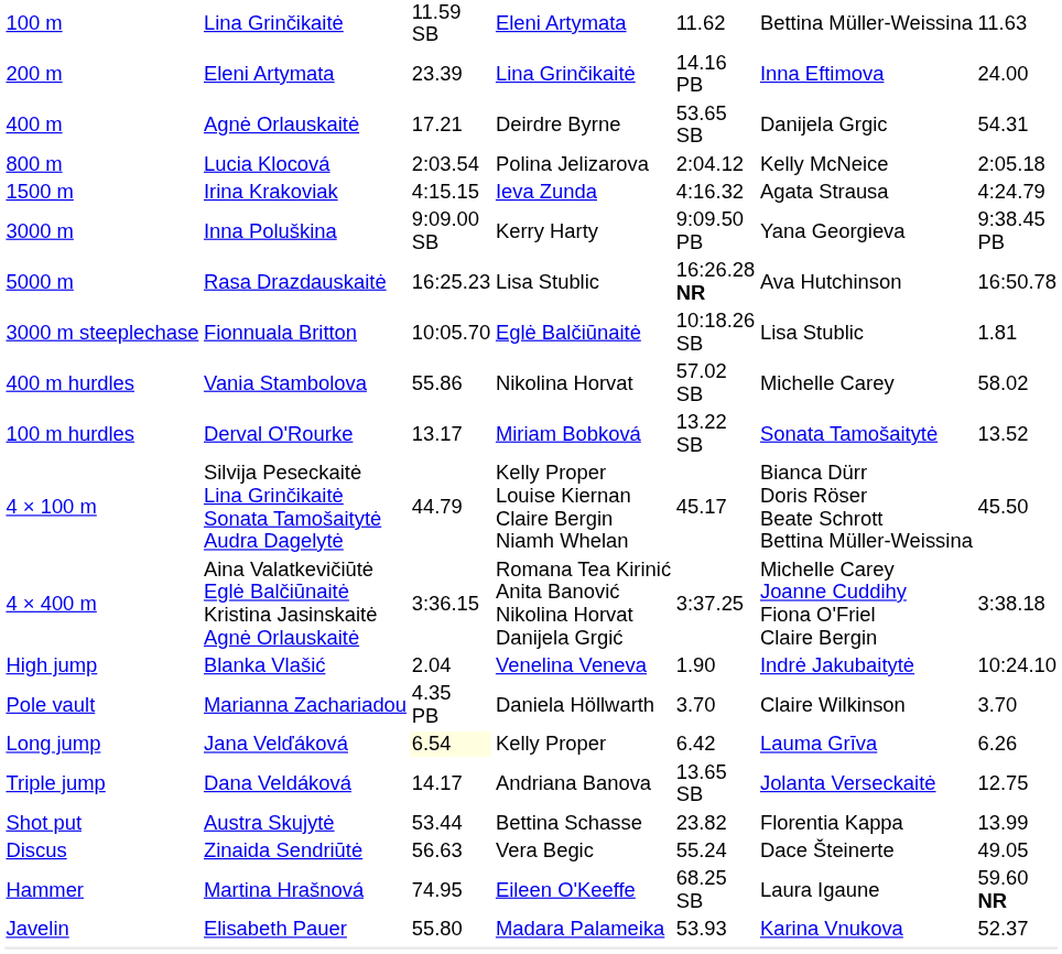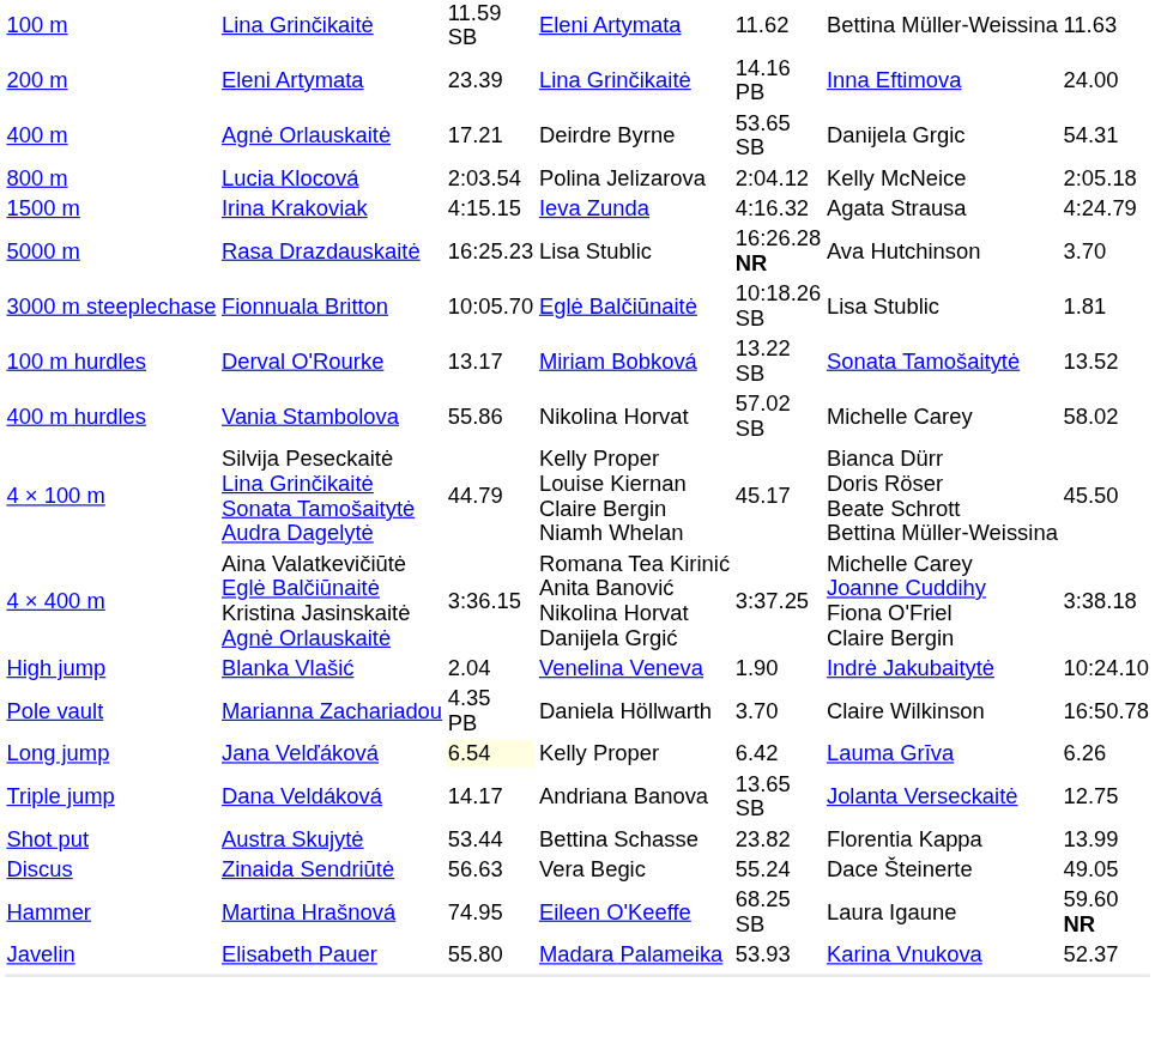 <table>
 <tr>
 <td><a href='#'>100 m</a></td>
 <td><a href='#'>Lina Grinčikaitė</a> <br></td>
 <td>11.59<br>SB</td>
 <td><a href='#'>Eleni Artymata</a> <br></td>
 <td>11.62</td>
 <td>Bettina Müller-Weissina <br></td>
 <td>11.63</td>
 </tr>
 <tr>
 <td><a href='#'>200 m</a></td>
 <td><a href='#'>Eleni Artymata</a> <br></td>
 <td>23.39</td>
 <td><a href='#'>Lina Grinčikaitė</a> <br></td>
 <td>14.16<br>PB</td>
 <td><a href='#'>Inna Eftimova</a> <br></td>
 <td>24.00</td>
 </tr>
 <tr>
 <td><a href='#'>400 m</a></td>
 <td><a href='#'>Agnė Orlauskaitė</a> <br></td>
 <td>17.21</td>
 <td>Deirdre Byrne <br></td>
 <td>53.65<br>SB</td>
 <td>Danijela Grgic <br></td>
 <td>54.31</td>
 </tr>
 <tr>
 <td><a href='#'>800 m</a></td>
 <td><a href='#'>Lucia Klocová</a> <br></td>
 <td>2:03.54</td>
 <td>Polina Jelizarova <br></td>
 <td>2:04.12</td>
 <td>Kelly McNeice <br></td>
 <td>2:05.18</td>
 </tr>
 <tr>
 <td><a href='#'>1500 m</a></td>
 <td><a href='#'>Irina Krakoviak</a> <br></td>
 <td>4:15.15</td>
 <td><a href='#'>Ieva Zunda</a> <br></td>
 <td>4:16.32</td>
 <td>Agata Strausa <br></td>
 <td>4:24.79</td>
 </tr>
 <tr>
-<td><a href='#'>3000 m</a></td>
-<td><a href='#'>Inna Poluškina</a> <br></td>
-<td>9:09.00<br>SB</td>
-<td>Kerry Harty <br></td>
-<td>9:09.50<br>PB</td>
-<td>Yana Georgieva <br></td>
-<td>9:38.45<br>PB</td>
-</tr>
-<tr>
 <td><a href='#'>5000 m</a></td>
 <td><a href='#'>Rasa Drazdauskaitė</a> <br></td>
 <td>16:25.23</td>
 <td>Lisa Stublic <br></td>
 <td>16:26.28<br><strong>NR</strong></td>
 <td>Ava Hutchinson <br></td>
-<td>16:50.78</td>
+<td>3.70</td>
 </tr>
 <tr>
 <td><a href='#'>3000 m steeplechase</a></td>
 <td><a href='#'>Fionnuala Britton</a> <br></td>
 <td>10:05.70</td>
 <td><a href='#'>Eglė Balčiūnaitė</a> <br></td>
 <td>10:18.26<br>SB</td>
 <td>Lisa Stublic <br></td>
 <td>1.81</td>
 </tr>
 <tr>
+<td><a href='#'>100 m hurdles</a></td>
+<td><a href='#'>Derval O'Rourke</a> <br></td>
+<td>13.17</td>
+<td><a href='#'>Miriam Bobková</a> <br></td>
+<td>13.22<br>SB</td>
+<td><a href='#'>Sonata Tamošaitytė</a> <br></td>
+<td>13.52</td>
+</tr>
+<tr>
 <td><a href='#'>400 m hurdles</a></td>
 <td><a href='#'>Vania Stambolova</a> <br></td>
 <td>55.86</td>
 <td>Nikolina Horvat <br></td>
 <td>57.02<br>SB</td>
 <td>Michelle Carey <br></td>
 <td>58.02</td>
-</tr>
-<tr>
-<td><a href='#'>100 m hurdles</a></td>
-<td><a href='#'>Derval O'Rourke</a> <br></td>
-<td>13.17</td>
-<td><a href='#'>Miriam Bobková</a> <br></td>
-<td>13.22<br>SB</td>
-<td><a href='#'>Sonata Tamošaitytė</a> <br></td>
-<td>13.52</td>
 </tr>
 <tr>
 <td><a href='#'>4 × 100 m</a></td>
 <td>Silvija Peseckaitė<br><a href='#'>Lina Grinčikaitė</a><br><a href='#'>Sonata Tamošaitytė</a><br><a href='#'>Audra Dagelytė</a><br></td>
 <td>44.79</td>
 <td>Kelly Proper<br>Louise Kiernan<br>Claire Bergin<br>Niamh Whelan<br></td>
 <td>45.17</td>
 <td>Bianca Dürr<br>Doris Röser<br>Beate Schrott<br>Bettina Müller-Weissina<br></td>
 <td>45.50</td>
 </tr>
 <tr>
 <td><a href='#'>4 × 400 m</a></td>
 <td>Aina Valatkevičiūtė<br><a href='#'>Eglė Balčiūnaitė</a><br>Kristina Jasinskaitė<br><a href='#'>Agnė Orlauskaitė</a><br></td>
 <td>3:36.15</td>
 <td>Romana Tea Kirinić<br>Anita Banović<br>Nikolina Horvat<br>Danijela Grgić<br></td>
 <td>3:37.25</td>
 <td>Michelle Carey<br><a href='#'>Joanne Cuddihy</a><br>Fiona O'Friel<br>Claire Bergin<br></td>
 <td>3:38.18</td>
 </tr>
 <tr>
 <td><a href='#'>High jump</a></td>
 <td><a href='#'>Blanka Vlašić</a> <br></td>
 <td>2.04</td>
 <td><a href='#'>Venelina Veneva</a> <br></td>
 <td>1.90</td>
 <td><a href='#'>Indrė Jakubaitytė</a> <br></td>
 <td>10:24.10</td>
 </tr>
 <tr>
 <td><a href='#'>Pole vault</a></td>
 <td><a href='#'>Marianna Zachariadou</a> <br></td>
 <td>4.35<br>PB</td>
 <td>Daniela Höllwarth <br></td>
 <td>3.70</td>
 <td>Claire Wilkinson <br></td>
-<td>3.70</td>
+<td>16:50.78</td>
 </tr>
 <tr>
 <td><a href='#'>Long jump</a></td>
 <td><a href='#'>Jana Velďáková</a> <br></td>
 <td style="background: lightyellow;">6.54</td>
 <td>Kelly Proper <br></td>
 <td>6.42</td>
 <td><a href='#'>Lauma Grīva</a> <br></td>
 <td>6.26</td>
 </tr>
 <tr>
 <td><a href='#'>Triple jump</a></td>
 <td><a href='#'>Dana Veldáková</a> <br></td>
 <td>14.17</td>
 <td>Andriana Banova <br></td>
 <td>13.65<br>SB</td>
 <td><a href='#'>Jolanta Verseckaitė</a> <br></td>
 <td>12.75</td>
 </tr>
 <tr>
 <td><a href='#'>Shot put</a></td>
 <td><a href='#'>Austra Skujytė</a> <br></td>
 <td>53.44</td>
 <td>Bettina Schasse <br></td>
 <td>23.82</td>
 <td>Florentia Kappa <br></td>
 <td>13.99</td>
 </tr>
 <tr>
 <td><a href='#'>Discus</a></td>
 <td><a href='#'>Zinaida Sendriūtė</a> <br></td>
 <td>56.63</td>
 <td>Vera Begic <br></td>
 <td>55.24</td>
 <td>Dace Šteinerte <br></td>
 <td>49.05</td>
 </tr>
 <tr>
 <td><a href='#'>Hammer</a></td>
 <td><a href='#'>Martina Hrašnová</a> <br></td>
 <td>74.95</td>
 <td><a href='#'>Eileen O'Keeffe</a> <br></td>
 <td>68.25<br>SB</td>
 <td>Laura Igaune <br></td>
 <td>59.60<br><strong>NR</strong></td>
 </tr>
 <tr>
 <td><a href='#'>Javelin</a></td>
 <td><a href='#'>Elisabeth Pauer</a> <br></td>
 <td>55.80</td>
 <td><a href='#'>Madara Palameika</a> <br></td>
 <td>53.93</td>
 <td><a href='#'>Karina Vnukova</a> <br></td>
 <td>52.37</td>
 </tr>
 <tr>
 </tr>
 <tr bgcolor= e8e8e8>
 <td colspan=7></td>
 </tr>
 </table>
